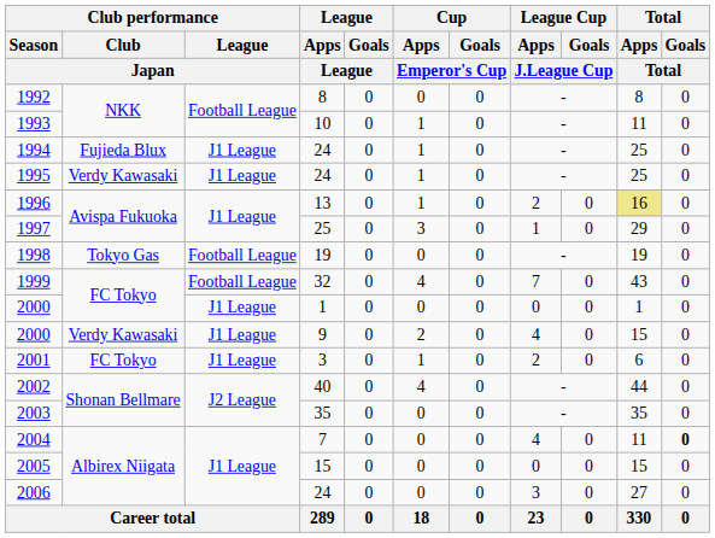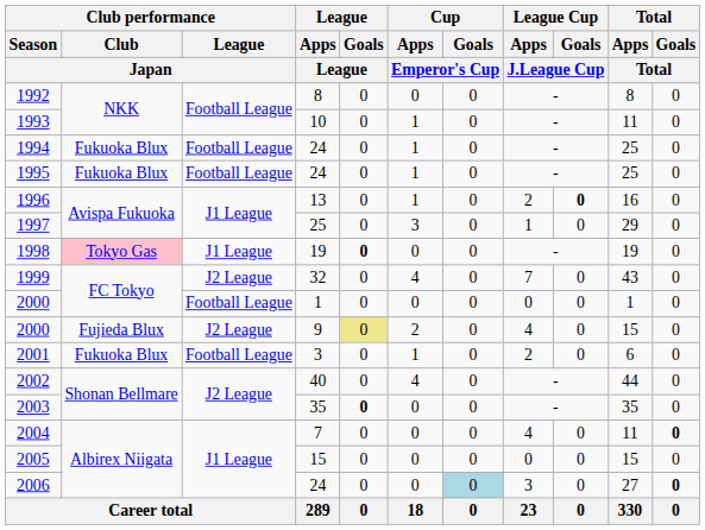 <table class="wikitable" style="text-align:center">
 <tr>
 <th colspan=3>Club performance</th>
 <th colspan=2>League</th>
 <th colspan=2>Cup</th>
 <th colspan=2>League Cup</th>
 <th colspan=2>Total</th>
 </tr>
 <tr>
 <th>Season</th>
 <th>Club</th>
 <th>League</th>
 <th>Apps</th>
 <th>Goals</th>
 <th>Apps</th>
 <th>Goals</th>
 <th>Apps</th>
 <th>Goals</th>
 <th>Apps</th>
 <th>Goals</th>
 </tr>
 <tr>
 <th colspan=3>Japan</th>
 <th colspan=2>League</th>
 <th colspan=2><a href='#'>Emperor's Cup</a></th>
 <th colspan=2><a href='#'>J.League Cup</a></th>
 <th colspan=2>Total</th>
 </tr>
 <tr>
 <td><a href='#'>1992</a></td>
 <td rowspan=2><a href='#'>NKK</a></td>
 <td rowspan=2><a href='#'>Football League</a></td>
 <td>8</td>
 <td>0</td>
 <td>0</td>
 <td>0</td>
 <td colspan=2>-</td>
 <td>8</td>
 <td>0</td>
 </tr>
 <tr>
 <td><a href='#'>1993</a></td>
 <td>10</td>
 <td>0</td>
 <td>1</td>
 <td>0</td>
 <td colspan=2>-</td>
 <td>11</td>
 <td>0</td>
 </tr>
 <tr>
 <td><a href='#'>1994</a></td>
-<td><a href='#'>Fujieda Blux</a></td>
-<td><a href='#'>J1 League</a></td>
+<td><a href='#'>Fukuoka Blux</a></td>
+<td><a href='#'>Football League</a></td>
 <td>24</td>
 <td>0</td>
 <td>1</td>
 <td>0</td>
 <td colspan=2>-</td>
 <td>25</td>
 <td>0</td>
 </tr>
 <tr>
 <td><a href='#'>1995</a></td>
-<td><a href='#'>Verdy Kawasaki</a></td>
-<td><a href='#'>J1 League</a></td>
+<td><a href='#'>Fukuoka Blux</a></td>
+<td><a href='#'>Football League</a></td>
 <td>24</td>
 <td>0</td>
 <td>1</td>
 <td>0</td>
 <td colspan=2>-</td>
 <td>25</td>
 <td>0</td>
 </tr>
 <tr>
 <td><a href='#'>1996</a></td>
 <td rowspan=2><a href='#'>Avispa Fukuoka</a></td>
 <td rowspan=2><a href='#'>J1 League</a></td>
 <td>13</td>
 <td>0</td>
 <td>1</td>
 <td>0</td>
 <td>2</td>
-<td>0</td>
-<td style="background: khaki;">16</td>
+<td><strong>0</strong></td>
+<td>16</td>
 <td>0</td>
 </tr>
 <tr>
 <td><a href='#'>1997</a></td>
 <td>25</td>
 <td>0</td>
 <td>3</td>
 <td>0</td>
 <td>1</td>
 <td>0</td>
 <td>29</td>
 <td>0</td>
 </tr>
 <tr>
 <td><a href='#'>1998</a></td>
-<td><a href='#'>Tokyo Gas</a></td>
-<td><a href='#'>Football League</a></td>
+<td style="background: pink;"><a href='#'>Tokyo Gas</a></td>
+<td><a href='#'>J1 League</a></td>
 <td>19</td>
-<td>0</td>
+<td><strong>0</strong></td>
 <td>0</td>
 <td>0</td>
 <td colspan=2>-</td>
 <td>19</td>
 <td>0</td>
 </tr>
 <tr>
 <td><a href='#'>1999</a></td>
 <td rowspan=2><a href='#'>FC Tokyo</a></td>
-<td><a href='#'>Football League</a></td>
+<td><a href='#'>J2 League</a></td>
 <td>32</td>
 <td>0</td>
 <td>4</td>
 <td>0</td>
 <td>7</td>
 <td>0</td>
 <td>43</td>
 <td>0</td>
 </tr>
 <tr>
 <td><a href='#'>2000</a></td>
-<td><a href='#'>J1 League</a></td>
+<td><a href='#'>Football League</a></td>
 <td>1</td>
 <td>0</td>
 <td>0</td>
 <td>0</td>
 <td>0</td>
 <td>0</td>
 <td>1</td>
 <td>0</td>
 </tr>
 <tr>
 <td><a href='#'>2000</a></td>
-<td><a href='#'>Verdy Kawasaki</a></td>
-<td><a href='#'>J1 League</a></td>
+<td><a href='#'>Fujieda Blux</a></td>
+<td><a href='#'>J2 League</a></td>
 <td>9</td>
-<td>0</td>
+<td style="background: khaki;">0</td>
 <td>2</td>
 <td>0</td>
 <td>4</td>
 <td>0</td>
 <td>15</td>
 <td>0</td>
 </tr>
 <tr>
 <td><a href='#'>2001</a></td>
-<td><a href='#'>FC Tokyo</a></td>
-<td><a href='#'>J1 League</a></td>
+<td><a href='#'>Fukuoka Blux</a></td>
+<td><a href='#'>Football League</a></td>
 <td>3</td>
 <td>0</td>
 <td>1</td>
 <td>0</td>
 <td>2</td>
 <td>0</td>
 <td>6</td>
 <td>0</td>
 </tr>
 <tr>
 <td><a href='#'>2002</a></td>
 <td rowspan=2><a href='#'>Shonan Bellmare</a></td>
 <td rowspan=2><a href='#'>J2 League</a></td>
 <td>40</td>
 <td>0</td>
 <td>4</td>
 <td>0</td>
 <td colspan=2>-</td>
 <td>44</td>
 <td>0</td>
 </tr>
 <tr>
 <td><a href='#'>2003</a></td>
 <td>35</td>
-<td>0</td>
+<td><strong>0</strong></td>
 <td>0</td>
 <td>0</td>
 <td colspan=2>-</td>
 <td>35</td>
 <td>0</td>
 </tr>
 <tr>
 <td><a href='#'>2004</a></td>
 <td rowspan=3><a href='#'>Albirex Niigata</a></td>
 <td rowspan=3><a href='#'>J1 League</a></td>
 <td>7</td>
 <td>0</td>
 <td>0</td>
 <td>0</td>
 <td>4</td>
 <td>0</td>
 <td>11</td>
 <td><strong>0</strong></td>
 </tr>
 <tr>
 <td><a href='#'>2005</a></td>
 <td>15</td>
 <td>0</td>
 <td>0</td>
 <td>0</td>
 <td>0</td>
 <td>0</td>
 <td>15</td>
 <td>0</td>
 </tr>
 <tr>
 <td><a href='#'>2006</a></td>
 <td>24</td>
 <td>0</td>
 <td>0</td>
-<td>0</td>
+<td style="background: lightblue;">0</td>
 <td>3</td>
 <td>0</td>
 <td>27</td>
-<td>0</td>
+<td><strong>0</strong></td>
 </tr>
 <tr>
 <th colspan=3>Career total</th>
 <th>289</th>
 <th>0</th>
 <th>18</th>
 <th>0</th>
 <th>23</th>
 <th>0</th>
 <th>330</th>
 <th>0</th>
 </tr>
 </table>
